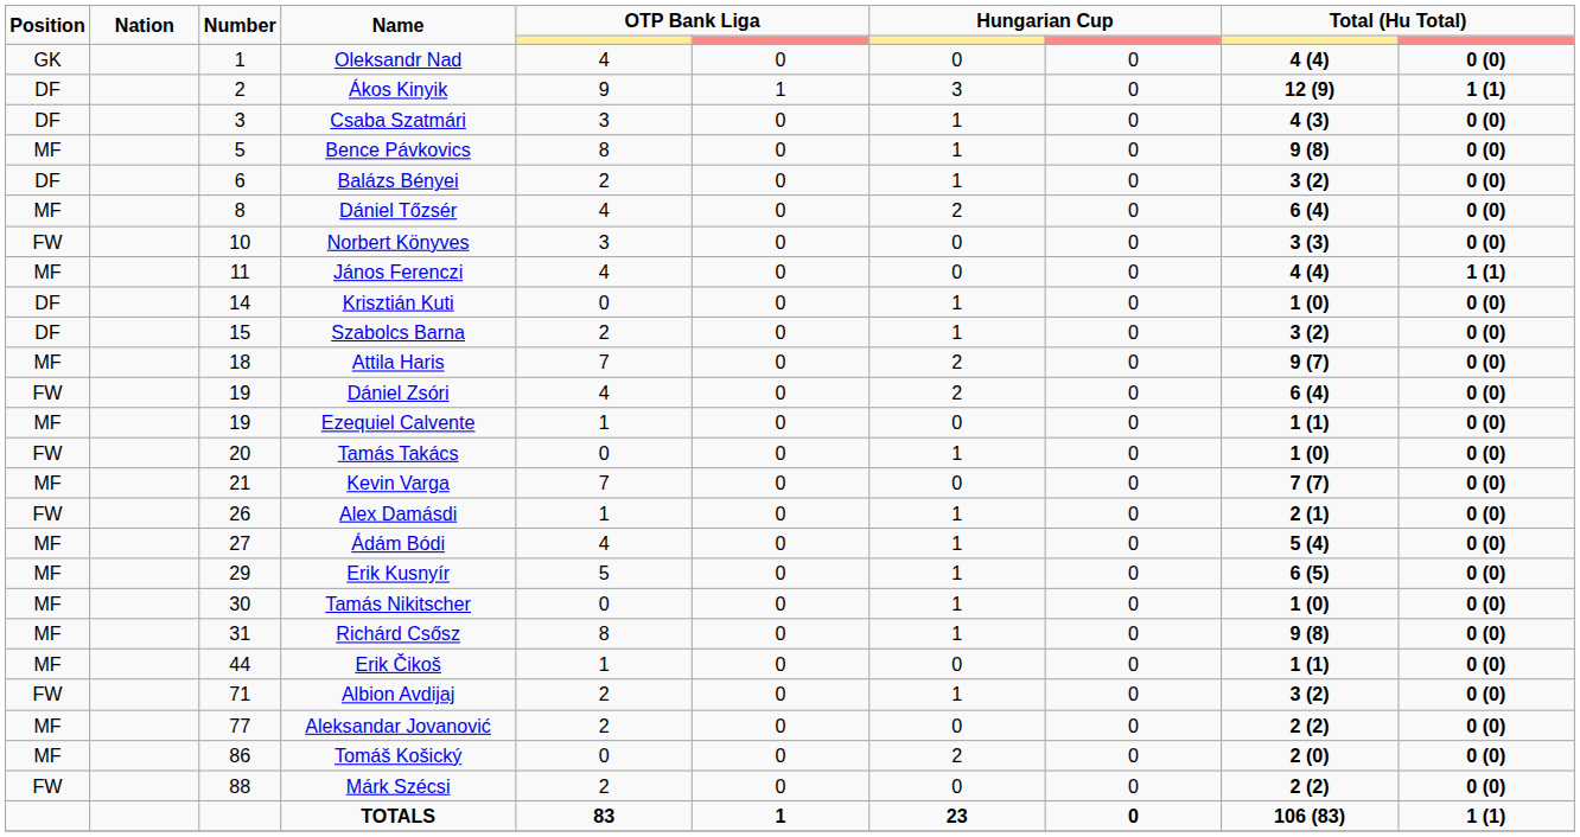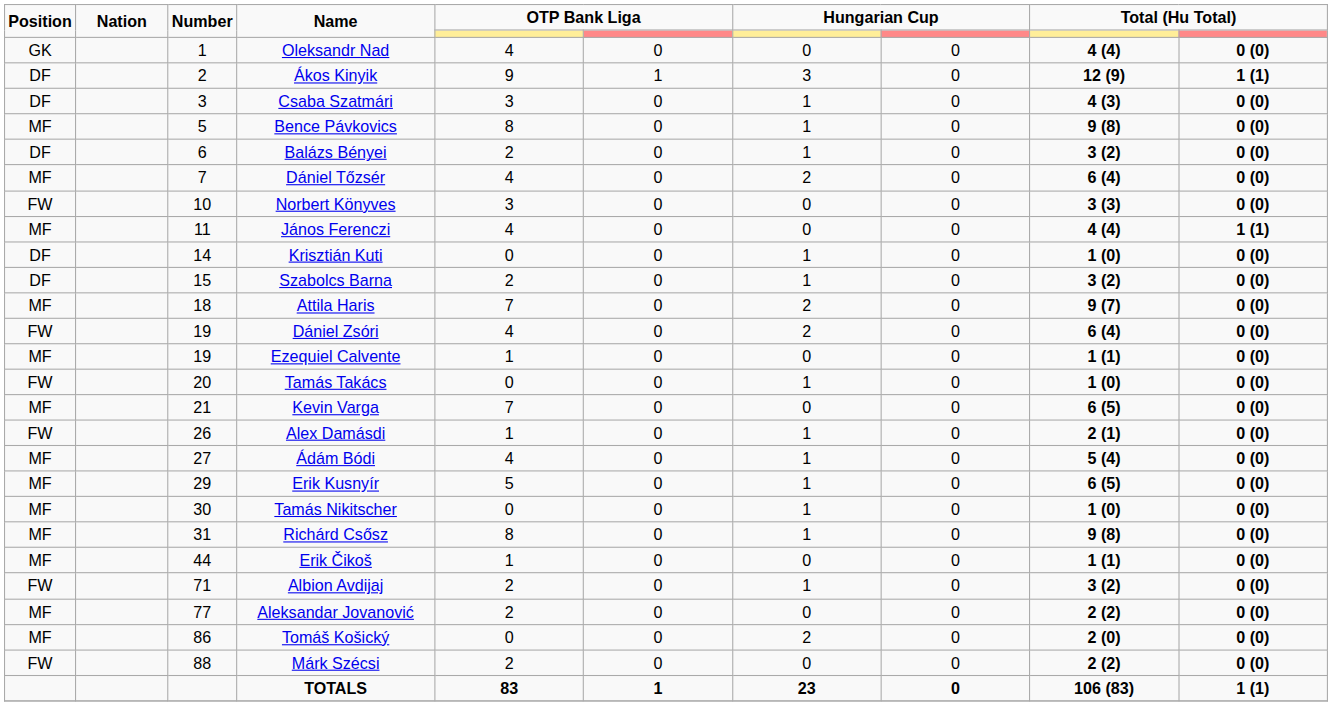 <table class="wikitable" style="font-size: 95%; text-align: center;">
 <tr>
 <td rowspan="2" width="5%" align="center"><strong>Position</strong></td>
 <td rowspan="2" width="7%" align="center"><strong>Nation</strong></td>
 <td rowspan="2" width="5%" align="center"><strong>Number</strong></td>
 <td rowspan="2" width="15%" align="center"><strong>Name</strong></td>
 <td colspan="2" align="center"><strong>OTP Bank Liga</strong></td>
 <td colspan="2" align="center"><strong>Hungarian Cup</strong></td>
 <td colspan="2" align="center"><strong>Total (Hu Total)</strong></td>
 </tr>
 <tr>
 <th width=60 style="background: #FFEE99"></th>
 <th width=60 style="background: #FF8888"></th>
 <th width=60 style="background: #FFEE99"></th>
 <th width=60 style="background: #FF8888"></th>
 <th width=60 style="background: #FFEE99"></th>
 <th width=60 style="background: #FF8888"></th>
 </tr>
 <tr>
 <td>GK</td>
 <td></td>
 <td>1</td>
 <td><a href='#'>Oleksandr Nad</a></td>
 <td>4</td>
 <td>0</td>
 <td>0</td>
 <td>0</td>
 <td><strong>4 (4)</strong></td>
 <td><strong>0 (0)</strong></td>
 </tr>
 <tr>
 <td>DF</td>
 <td></td>
 <td>2</td>
 <td><a href='#'>Ákos Kinyik</a></td>
 <td>9</td>
 <td>1</td>
 <td>3</td>
 <td>0</td>
 <td><strong>12 (9)</strong></td>
 <td><strong>1 (1)</strong></td>
 </tr>
 <tr>
 <td>DF</td>
 <td></td>
 <td>3</td>
 <td><a href='#'>Csaba Szatmári</a></td>
 <td>3</td>
 <td>0</td>
 <td>1</td>
 <td>0</td>
 <td><strong>4 (3)</strong></td>
 <td><strong>0 (0)</strong></td>
 </tr>
 <tr>
 <td>MF</td>
 <td></td>
 <td>5</td>
 <td><a href='#'>Bence Pávkovics</a></td>
 <td>8</td>
 <td>0</td>
 <td>1</td>
 <td>0</td>
 <td><strong>9 (8)</strong></td>
 <td><strong>0 (0)</strong></td>
 </tr>
 <tr>
 <td>DF</td>
 <td></td>
 <td>6</td>
 <td><a href='#'>Balázs Bényei</a></td>
 <td>2</td>
 <td>0</td>
 <td>1</td>
 <td>0</td>
 <td><strong>3 (2)</strong></td>
 <td><strong>0 (0)</strong></td>
 </tr>
 <tr>
 <td>MF</td>
 <td></td>
-<td>8</td>
+<td>7</td>
 <td><a href='#'>Dániel Tőzsér</a></td>
 <td>4</td>
 <td>0</td>
 <td>2</td>
 <td>0</td>
 <td><strong>6 (4)</strong></td>
 <td><strong>0 (0)</strong></td>
 </tr>
 <tr>
 <td>FW</td>
 <td></td>
 <td>10</td>
 <td><a href='#'>Norbert Könyves</a></td>
 <td>3</td>
 <td>0</td>
 <td>0</td>
 <td>0</td>
 <td><strong>3 (3)</strong></td>
 <td><strong>0 (0)</strong></td>
 </tr>
 <tr>
 <td>MF</td>
 <td></td>
 <td>11</td>
 <td><a href='#'>János Ferenczi</a></td>
 <td>4</td>
 <td>0</td>
 <td>0</td>
 <td>0</td>
 <td><strong>4 (4)</strong></td>
 <td><strong>1 (1)</strong></td>
 </tr>
 <tr>
 <td>DF</td>
 <td></td>
 <td>14</td>
 <td><a href='#'>Krisztián Kuti</a></td>
 <td>0</td>
 <td>0</td>
 <td>1</td>
 <td>0</td>
 <td><strong>1 (0)</strong></td>
 <td><strong>0 (0)</strong></td>
 </tr>
 <tr>
 <td>DF</td>
 <td></td>
 <td>15</td>
 <td><a href='#'>Szabolcs Barna</a></td>
 <td>2</td>
 <td>0</td>
 <td>1</td>
 <td>0</td>
 <td><strong>3 (2)</strong></td>
 <td><strong>0 (0)</strong></td>
 </tr>
 <tr>
 <td>MF</td>
 <td></td>
 <td>18</td>
 <td><a href='#'>Attila Haris</a></td>
 <td>7</td>
 <td>0</td>
 <td>2</td>
 <td>0</td>
 <td><strong>9 (7)</strong></td>
 <td><strong>0 (0)</strong></td>
 </tr>
 <tr>
 <td>FW</td>
 <td></td>
 <td>19</td>
 <td><a href='#'>Dániel Zsóri</a></td>
 <td>4</td>
 <td>0</td>
 <td>2</td>
 <td>0</td>
 <td><strong>6 (4)</strong></td>
 <td><strong>0 (0)</strong></td>
 </tr>
 <tr>
 <td>MF</td>
 <td></td>
 <td>19</td>
 <td><a href='#'>Ezequiel Calvente</a></td>
 <td>1</td>
 <td>0</td>
 <td>0</td>
 <td>0</td>
 <td><strong>1 (1)</strong></td>
 <td><strong>0 (0)</strong></td>
 </tr>
 <tr>
 <td>FW</td>
 <td></td>
 <td>20</td>
 <td><a href='#'>Tamás Takács</a></td>
 <td>0</td>
 <td>0</td>
 <td>1</td>
 <td>0</td>
 <td><strong>1 (0)</strong></td>
 <td><strong>0 (0)</strong></td>
 </tr>
 <tr>
 <td>MF</td>
 <td></td>
 <td>21</td>
 <td><a href='#'>Kevin Varga</a></td>
 <td>7</td>
 <td>0</td>
 <td>0</td>
 <td>0</td>
-<td><strong>7 (7)</strong></td>
+<td><strong>6 (5)</strong></td>
 <td><strong>0 (0)</strong></td>
 </tr>
 <tr>
 <td>FW</td>
 <td></td>
 <td>26</td>
 <td><a href='#'>Alex Damásdi</a></td>
 <td>1</td>
 <td>0</td>
 <td>1</td>
 <td>0</td>
 <td><strong>2 (1)</strong></td>
 <td><strong>0 (0)</strong></td>
 </tr>
 <tr>
 <td>MF</td>
 <td></td>
 <td>27</td>
 <td><a href='#'>Ádám Bódi</a></td>
 <td>4</td>
 <td>0</td>
 <td>1</td>
 <td>0</td>
 <td><strong>5 (4)</strong></td>
 <td><strong>0 (0)</strong></td>
 </tr>
 <tr>
 <td>MF</td>
 <td></td>
 <td>29</td>
 <td><a href='#'>Erik Kusnyír</a></td>
 <td>5</td>
 <td>0</td>
 <td>1</td>
 <td>0</td>
 <td><strong>6 (5)</strong></td>
 <td><strong>0 (0)</strong></td>
 </tr>
 <tr>
 <td>MF</td>
 <td></td>
 <td>30</td>
 <td><a href='#'>Tamás Nikitscher</a></td>
 <td>0</td>
 <td>0</td>
 <td>1</td>
 <td>0</td>
 <td><strong>1 (0)</strong></td>
 <td><strong>0 (0)</strong></td>
 </tr>
 <tr>
 <td>MF</td>
 <td></td>
 <td>31</td>
 <td><a href='#'>Richárd Csősz</a></td>
 <td>8</td>
 <td>0</td>
 <td>1</td>
 <td>0</td>
 <td><strong>9 (8)</strong></td>
 <td><strong>0 (0)</strong></td>
 </tr>
 <tr>
 <td>MF</td>
 <td></td>
 <td>44</td>
 <td><a href='#'>Erik Čikoš</a></td>
 <td>1</td>
 <td>0</td>
 <td>0</td>
 <td>0</td>
 <td><strong>1 (1)</strong></td>
 <td><strong>0 (0)</strong></td>
 </tr>
 <tr>
 <td>FW</td>
 <td></td>
 <td>71</td>
 <td><a href='#'>Albion Avdijaj</a></td>
 <td>2</td>
 <td>0</td>
 <td>1</td>
 <td>0</td>
 <td><strong>3 (2)</strong></td>
 <td><strong>0 (0)</strong></td>
 </tr>
 <tr>
 <td>MF</td>
 <td></td>
 <td>77</td>
 <td><a href='#'>Aleksandar Jovanović</a></td>
 <td>2</td>
 <td>0</td>
 <td>0</td>
 <td>0</td>
 <td><strong>2 (2)</strong></td>
 <td><strong>0 (0)</strong></td>
 </tr>
 <tr>
 <td>MF</td>
 <td></td>
 <td>86</td>
 <td><a href='#'>Tomáš Košický</a></td>
 <td>0</td>
 <td>0</td>
 <td>2</td>
 <td>0</td>
 <td><strong>2 (0)</strong></td>
 <td><strong>0 (0)</strong></td>
 </tr>
 <tr>
 <td>FW</td>
 <td></td>
 <td>88</td>
 <td><a href='#'>Márk Szécsi</a></td>
 <td>2</td>
 <td>0</td>
 <td>0</td>
 <td>0</td>
 <td><strong>2 (2)</strong></td>
 <td><strong>0 (0)</strong></td>
 </tr>
 <tr>
 <td></td>
 <td></td>
 <td></td>
 <td><strong>TOTALS</strong></td>
 <td><strong>83</strong></td>
 <td><strong>1</strong></td>
 <td><strong>23</strong></td>
 <td><strong>0</strong></td>
 <td><strong>106 (83)</strong></td>
 <td><strong>1 (1)</strong></td>
 </tr>
 <tr>
 </tr>
 </table>
